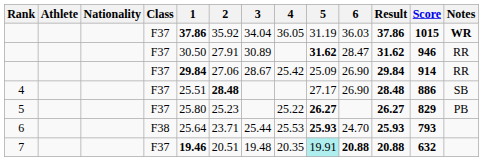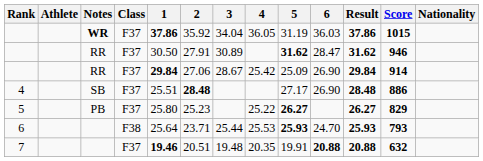 <table class="wikitable sortable" style="text-align:center">
 <tr>
 <th>Rank</th>
 <th>Athlete</th>
-<th>Nationality</th>
+<th>Notes</th>
 <th>Class</th>
 <th width="25">1</th>
 <th width="25">2</th>
 <th width="25">3</th>
 <th width="25">4</th>
 <th width="25">5</th>
 <th width="25">6</th>
 <th>Result</th>
 <th><a href='#'>Score</a></th>
-<th>Notes</th>
+<th>Nationality</th>
 </tr>
 <tr>
 <td></td>
 <td align=left></td>
-<td align="left"></td>
+<td><strong>WR</strong></td>
 <td>F37</td>
 <td><strong>37.86</strong></td>
 <td>35.92</td>
 <td>34.04</td>
 <td>36.05</td>
 <td>31.19</td>
 <td>36.03</td>
 <td><strong>37.86</strong></td>
 <td><strong>1015</strong></td>
-<td><strong>WR</strong></td>
+<td align="left"></td>
 </tr>
 <tr>
 <td></td>
 <td align=left></td>
-<td align="left"></td>
+<td>RR</td>
 <td>F37</td>
 <td>30.50</td>
 <td>27.91</td>
 <td>30.89</td>
 <td></td>
 <td><strong>31.62</strong></td>
 <td>28.47</td>
 <td><strong>31.62</strong></td>
 <td><strong>946</strong></td>
-<td>RR</td>
+<td align="left"></td>
 </tr>
 <tr>
 <td></td>
 <td align=left></td>
-<td align="left"></td>
+<td>RR</td>
 <td>F37</td>
 <td><strong>29.84</strong></td>
 <td>27.06</td>
 <td>28.67</td>
 <td>25.42</td>
 <td>25.09</td>
 <td>26.90</td>
 <td><strong>29.84</strong></td>
 <td><strong>914</strong></td>
-<td>RR</td>
+<td align="left"></td>
 </tr>
 <tr>
 <td>4</td>
 <td align=left></td>
-<td align="left"></td>
+<td>SB</td>
 <td>F37</td>
 <td>25.51</td>
 <td><strong>28.48</strong></td>
 <td></td>
 <td></td>
 <td>27.17</td>
 <td>26.90</td>
 <td><strong>28.48</strong></td>
 <td><strong>886</strong></td>
-<td>SB</td>
+<td align="left"></td>
 </tr>
 <tr>
 <td>5</td>
 <td align=left></td>
-<td align="left"></td>
+<td>PB</td>
 <td>F37</td>
 <td>25.80</td>
 <td>25.23</td>
 <td></td>
 <td>25.22</td>
 <td><strong>26.27</strong></td>
 <td></td>
 <td><strong>26.27</strong></td>
 <td><strong>829</strong></td>
-<td>PB</td>
+<td align="left"></td>
 </tr>
 <tr>
 <td>6</td>
 <td align=left></td>
-<td align="left"></td>
+<td></td>
 <td>F38</td>
 <td>25.64</td>
 <td>23.71</td>
 <td>25.44</td>
 <td>25.53</td>
 <td><strong>25.93</strong></td>
 <td>24.70</td>
 <td><strong>25.93</strong></td>
 <td><strong>793</strong></td>
-<td></td>
+<td align="left"></td>
 </tr>
 <tr>
 <td>7</td>
 <td align=left></td>
-<td align="left"></td>
+<td></td>
 <td>F37</td>
 <td><strong>19.46</strong></td>
 <td>20.51</td>
 <td>19.48</td>
 <td>20.35</td>
-<td style="background: paleturquoise;">19.91</td>
+<td>19.91</td>
 <td><strong>20.88</strong></td>
 <td><strong>20.88</strong></td>
 <td><strong>632</strong></td>
-<td></td>
+<td align="left"></td>
 </tr>
 </table>
